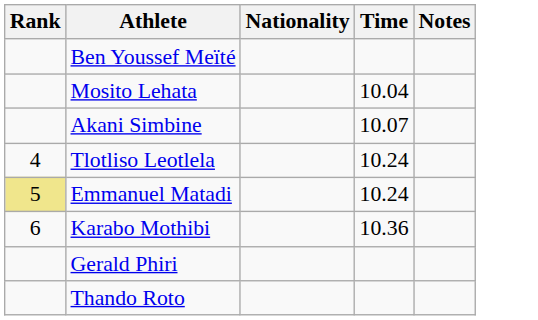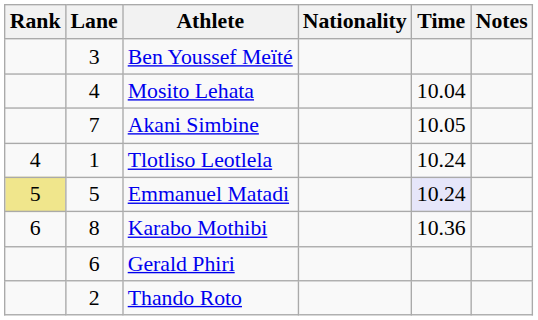 <table class="wikitable sortable" style="text-align:center">
 <tr>
 <th>Rank</th>
+<th>Lane</th>
 <th>Athlete</th>
 <th>Nationality</th>
 <th>Time</th>
 <th>Notes</th>
 </tr>
 <tr>
 <td></td>
+<td>3</td>
 <td align="left"><a href='#'>Ben Youssef Meïté</a></td>
 <td align=left></td>
 <td></td>
 <td></td>
 </tr>
 <tr>
 <td></td>
+<td>4</td>
 <td align="left"><a href='#'>Mosito Lehata</a></td>
 <td align=left></td>
 <td>10.04</td>
 <td></td>
 </tr>
 <tr>
 <td></td>
+<td>7</td>
 <td align="left"><a href='#'>Akani Simbine</a></td>
 <td align=left></td>
-<td>10.07</td>
+<td>10.05</td>
 <td></td>
 </tr>
 <tr>
 <td>4</td>
+<td>1</td>
 <td align="left"><a href='#'>Tlotliso Leotlela</a></td>
 <td align=left></td>
 <td>10.24</td>
 <td></td>
 </tr>
 <tr>
 <td style="background: khaki;">5</td>
+<td>5</td>
 <td align="left"><a href='#'>Emmanuel Matadi</a></td>
 <td align=left></td>
-<td>10.24</td>
+<td style="background: lavender;">10.24</td>
 <td></td>
 </tr>
 <tr>
 <td>6</td>
+<td>8</td>
 <td align="left"><a href='#'>Karabo Mothibi</a></td>
 <td align=left></td>
 <td>10.36</td>
 <td></td>
 </tr>
 <tr>
 <td></td>
+<td>6</td>
 <td align="left"><a href='#'>Gerald Phiri</a></td>
 <td align=left></td>
 <td></td>
 <td></td>
 </tr>
 <tr>
 <td></td>
+<td>2</td>
 <td align="left"><a href='#'>Thando Roto</a></td>
 <td align=left></td>
 <td></td>
 <td></td>
 </tr>
 </table>
